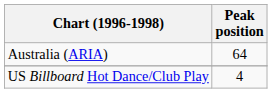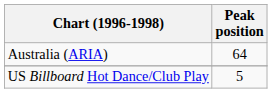 <table class="wikitable sortable">
 <tr>
 <th>Chart (1996-1998)</th>
 <th>Peak<br>position</th>
 </tr>
 <tr>
 <td>Australia (<a href='#'>ARIA</a>)</td>
 <td align="center">64</td>
 </tr>
 <tr>
 </tr>
 <tr>
 <td>US <em>Billboard</em> <a href='#'>Hot Dance/Club Play</a></td>
-<td align="center">4</td>
+<td align="center">5</td>
 </tr>
 </table>
